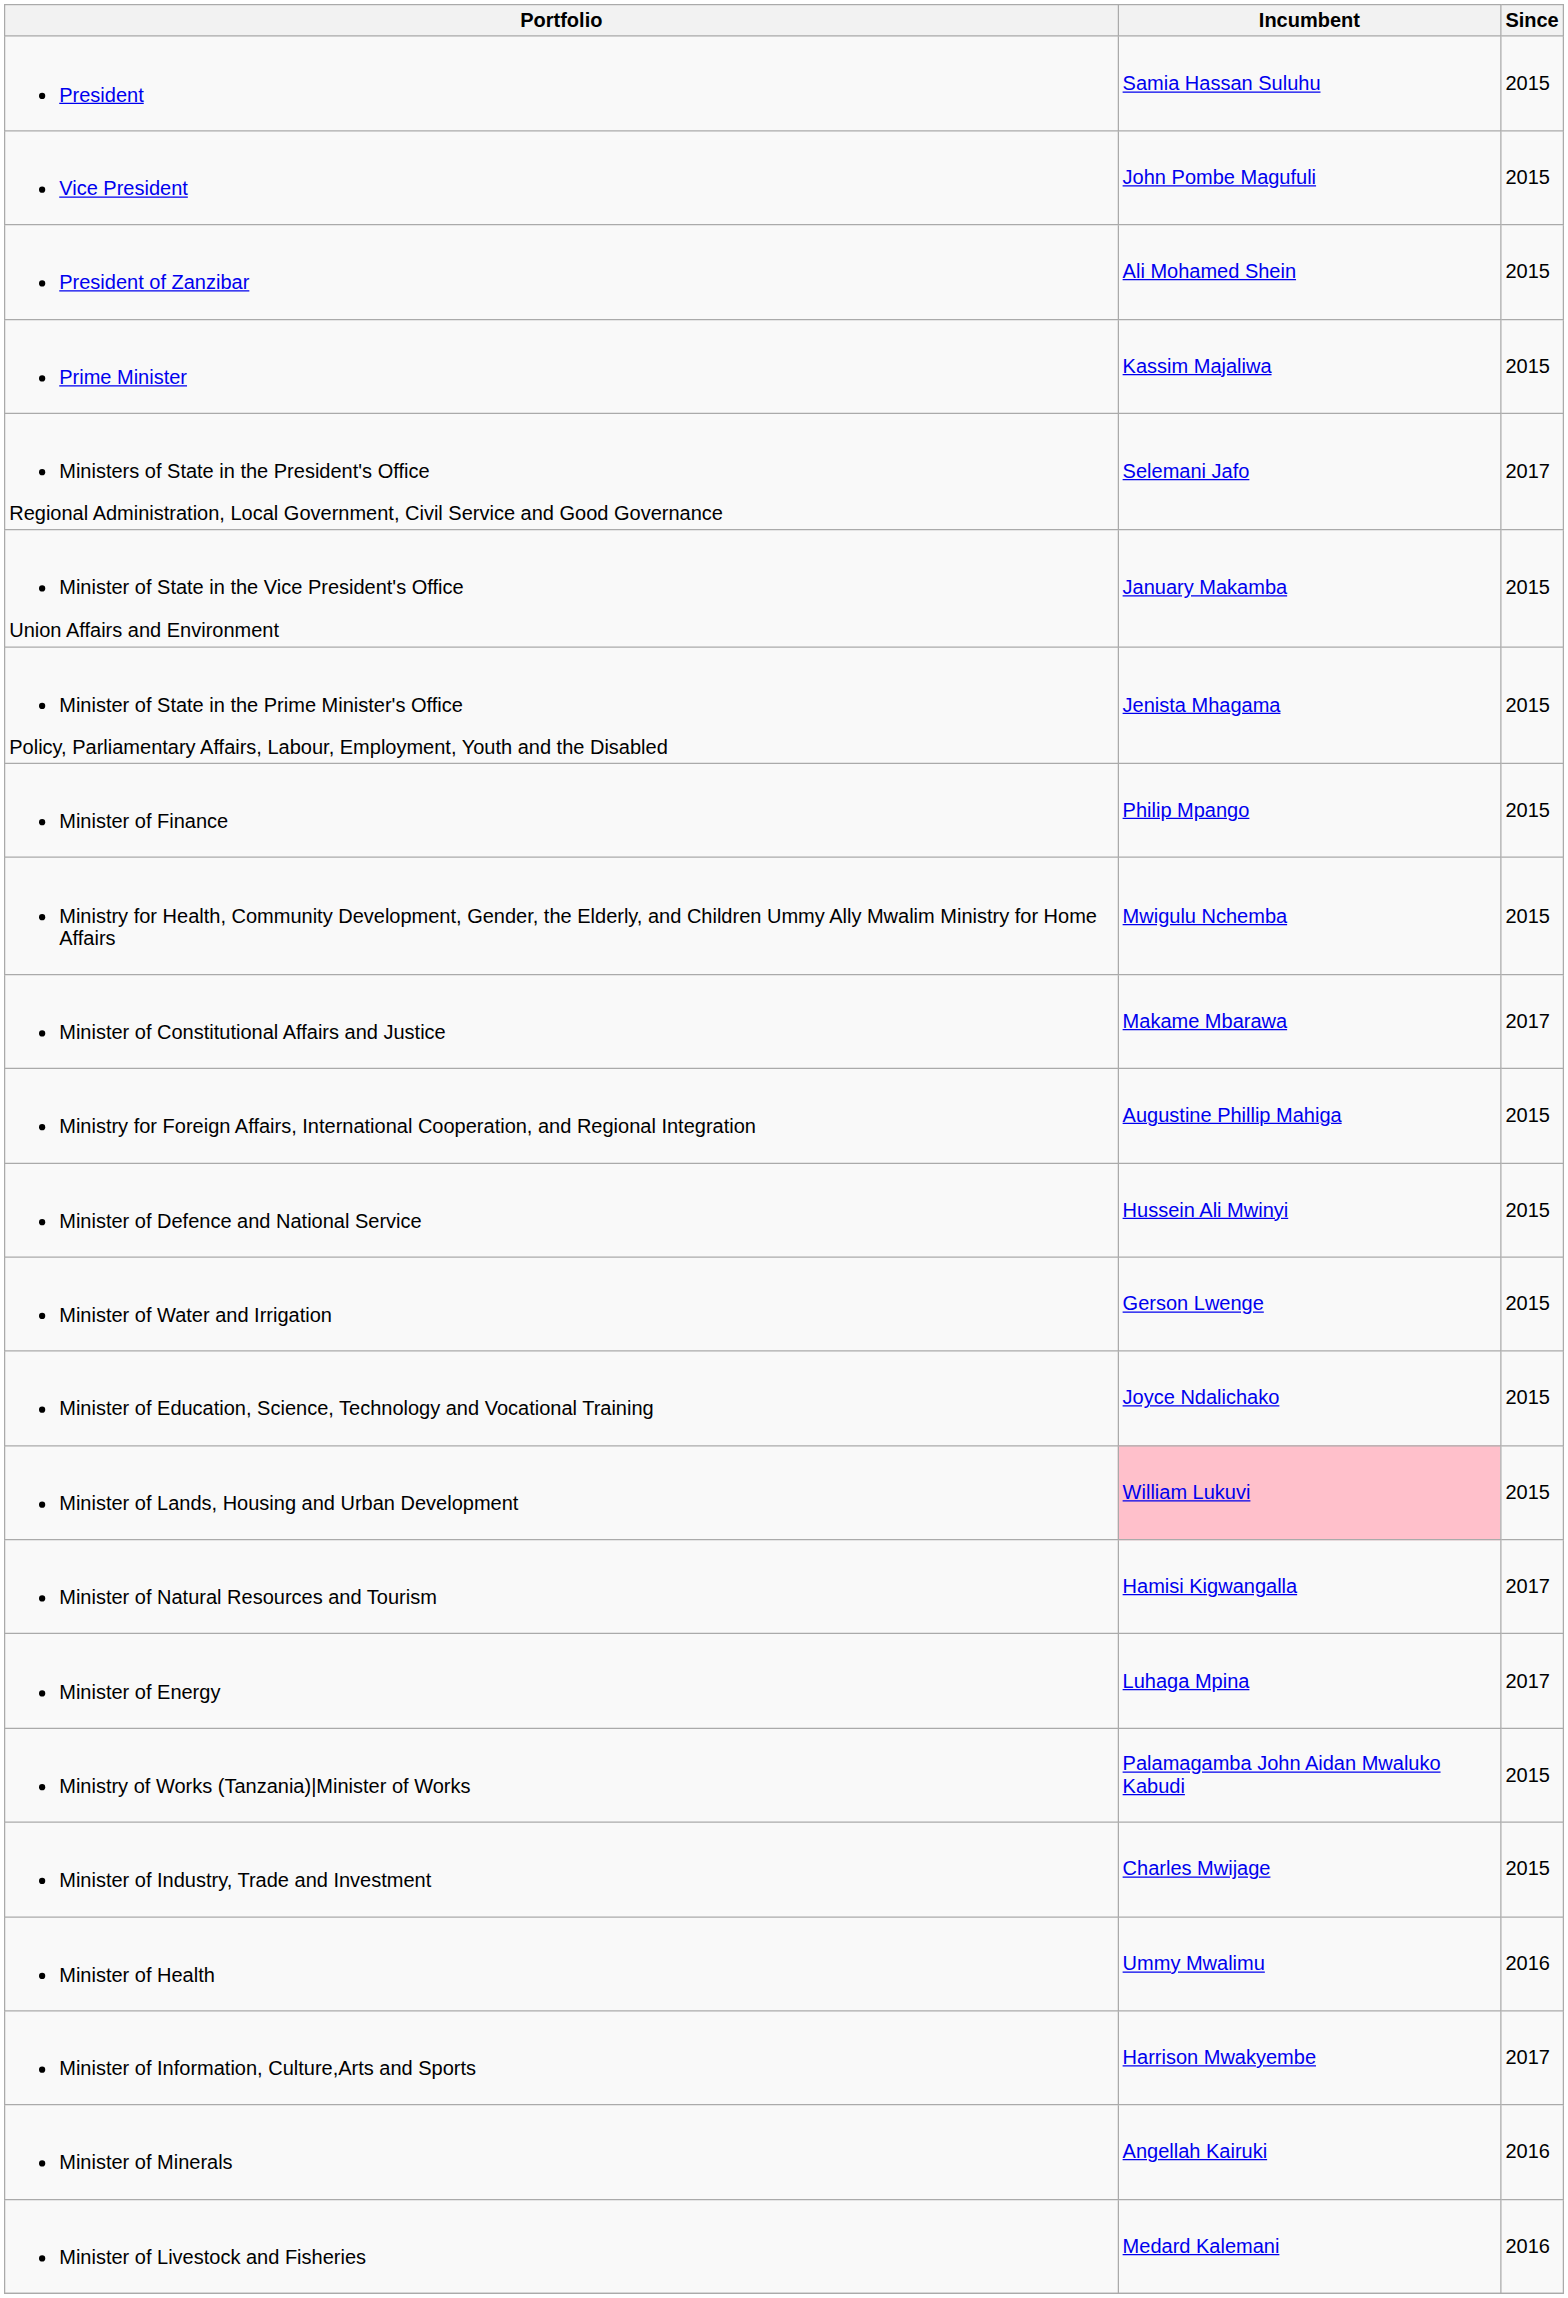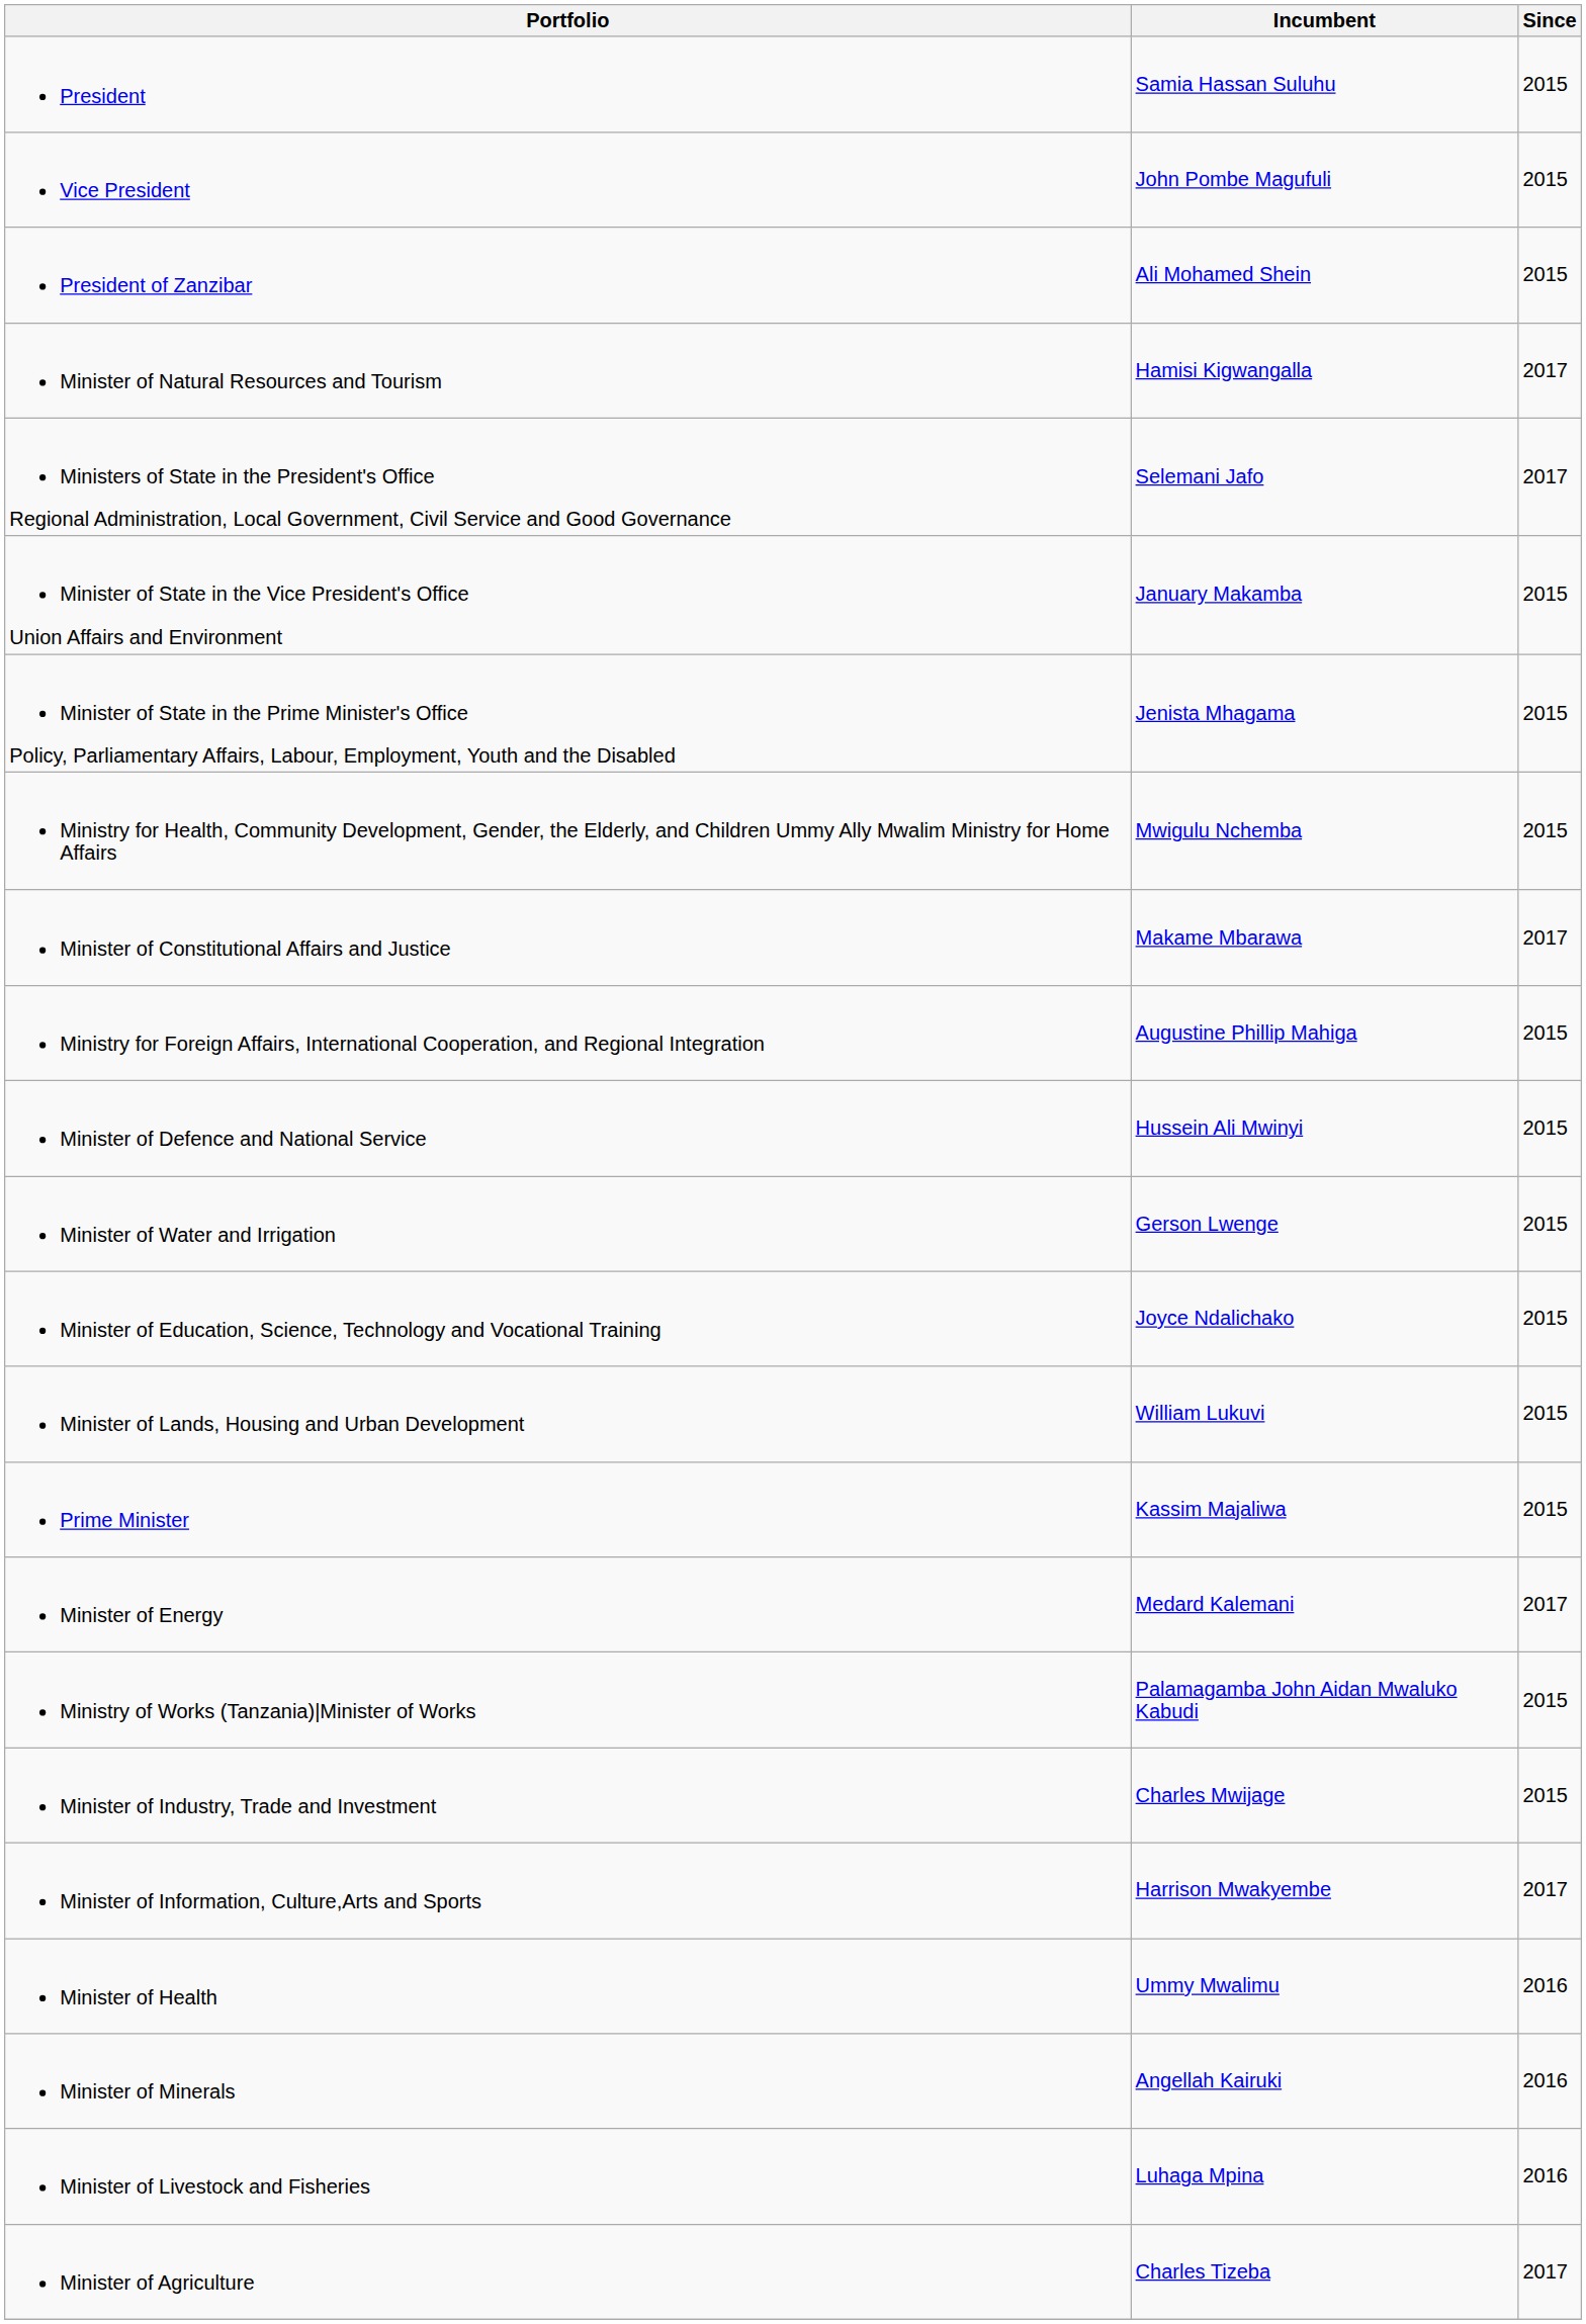 <table class="wikitable">
 <tr>
 <th>Portfolio</th>
 <th>Incumbent</th>
 <th>Since</th>
 </tr>
 <tr>
 <td><br><ul><li><a href='#'>President</a></li></ul></td>
 <td><a href='#'>Samia Hassan Suluhu</a></td>
 <td>2015</td>
 </tr>
 <tr>
 <td><br><ul><li><a href='#'>Vice President</a></li></ul></td>
 <td><a href='#'>John Pombe Magufuli</a></td>
 <td>2015</td>
 </tr>
 <tr>
 <td><br><ul><li><a href='#'>President of Zanzibar</a></li></ul></td>
 <td><a href='#'>Ali Mohamed Shein</a></td>
 <td>2015</td>
 </tr>
 <tr>
-<td><br><ul><li><a href='#'>Prime Minister</a></li></ul></td>
-<td><a href='#'>Kassim Majaliwa</a></td>
-<td>2015</td>
+<td><br><ul><li>Minister of Natural Resources and Tourism</li></ul></td>
+<td><a href='#'>Hamisi Kigwangalla</a></td>
+<td>2017</td>
 </tr>
 <tr>
 <td><br><ul><li>Ministers of State in the President's Office</li></ul>Regional Administration, Local Government, Civil Service and Good Governance</td>
 <td><a href='#'>Selemani Jafo</a></td>
 <td>2017</td>
 </tr>
 <tr>
 <td><br><ul><li>Minister of State in the Vice President's Office</li></ul>Union Affairs and Environment</td>
 <td><a href='#'>January Makamba</a></td>
 <td>2015</td>
 </tr>
 <tr>
 <td><br><ul><li>Minister of State in the Prime Minister's Office</li></ul>Policy, Parliamentary Affairs, Labour, Employment, Youth and the Disabled</td>
 <td><a href='#'>Jenista Mhagama</a></td>
-<td>2015</td>
-</tr>
-<tr>
-<td><br><ul><li>Minister of Finance</li></ul></td>
-<td><a href='#'>Philip Mpango</a></td>
 <td>2015</td>
 </tr>
 <tr>
 <td><br><ul><li>Ministry for Health, Community Development, Gender, the Elderly, and Children Ummy Ally Mwalim Ministry for Home Affairs</li></ul></td>
 <td><a href='#'>Mwigulu Nchemba</a></td>
 <td>2015</td>
 </tr>
 <tr>
 <td><br><ul><li>Minister of Constitutional Affairs and Justice</li></ul></td>
 <td><a href='#'>Makame Mbarawa</a></td>
 <td>2017</td>
 </tr>
 <tr>
 <td><br><ul><li>Ministry for Foreign Affairs, International Cooperation, and Regional Integration</li></ul></td>
 <td><a href='#'>Augustine Phillip Mahiga</a></td>
 <td>2015</td>
 </tr>
 <tr>
 <td><br><ul><li>Minister of Defence and National Service</li></ul></td>
 <td><a href='#'>Hussein Ali Mwinyi</a></td>
 <td>2015</td>
 </tr>
 <tr>
 <td><br><ul><li>Minister of Water and Irrigation</li></ul></td>
 <td><a href='#'>Gerson Lwenge</a></td>
 <td>2015</td>
 </tr>
 <tr>
 <td><br><ul><li>Minister of Education, Science, Technology and Vocational Training</li></ul></td>
 <td><a href='#'>Joyce Ndalichako</a></td>
 <td>2015</td>
 </tr>
 <tr>
 <td><br><ul><li>Minister of Lands, Housing and Urban Development</li></ul></td>
-<td style="background: pink;"><a href='#'>William Lukuvi</a></td>
+<td><a href='#'>William Lukuvi</a></td>
 <td>2015</td>
 </tr>
 <tr>
-<td><br><ul><li>Minister of Natural Resources and Tourism</li></ul></td>
-<td><a href='#'>Hamisi Kigwangalla</a></td>
-<td>2017</td>
+<td><br><ul><li><a href='#'>Prime Minister</a></li></ul></td>
+<td><a href='#'>Kassim Majaliwa</a></td>
+<td>2015</td>
 </tr>
 <tr>
 <td><br><ul><li>Minister of Energy</li></ul></td>
-<td><a href='#'>Luhaga Mpina</a></td>
+<td><a href='#'>Medard Kalemani</a></td>
 <td>2017</td>
 </tr>
 <tr>
 <td><br><ul><li>Ministry of Works (Tanzania)|Minister of Works</li></ul></td>
 <td><a href='#'>Palamagamba John Aidan Mwaluko Kabudi</a></td>
 <td>2015</td>
 </tr>
 <tr>
 <td><br><ul><li>Minister of Industry, Trade and Investment</li></ul></td>
 <td><a href='#'>Charles Mwijage</a></td>
 <td>2015</td>
 </tr>
 <tr>
+<td><br><ul><li>Minister of Information, Culture,Arts and Sports</li></ul></td>
+<td><a href='#'>Harrison Mwakyembe</a></td>
+<td>2017</td>
+</tr>
+<tr>
 <td><br><ul><li>Minister of Health</li></ul></td>
 <td><a href='#'>Ummy Mwalimu</a></td>
 <td>2016</td>
-</tr>
-<tr>
-<td><br><ul><li>Minister of Information, Culture,Arts and Sports</li></ul></td>
-<td><a href='#'>Harrison Mwakyembe</a></td>
-<td>2017</td>
 </tr>
 <tr>
 <td><br><ul><li>Minister of Minerals</li></ul></td>
 <td><a href='#'>Angellah Kairuki</a></td>
 <td>2016</td>
 </tr>
 <tr>
 <td><br><ul><li>Minister of Livestock and Fisheries</li></ul></td>
-<td><a href='#'>Medard Kalemani</a></td>
+<td><a href='#'>Luhaga Mpina</a></td>
 <td>2016</td>
+</tr>
+<tr>
+<td><br><ul><li>Minister of Agriculture</li></ul></td>
+<td><a href='#'>Charles Tizeba</a></td>
+<td>2017</td>
 </tr>
 <tr>
 </tr>
 </table>
